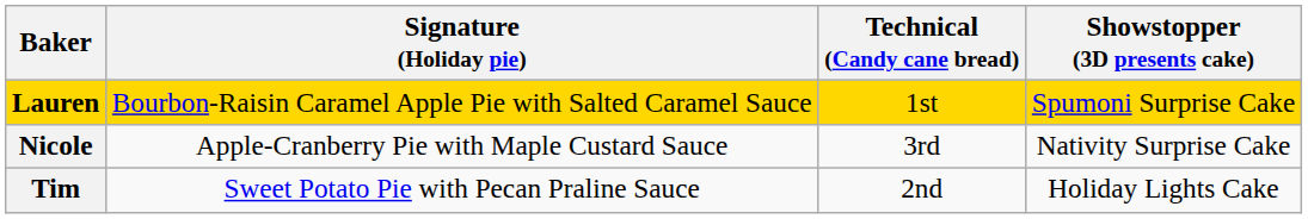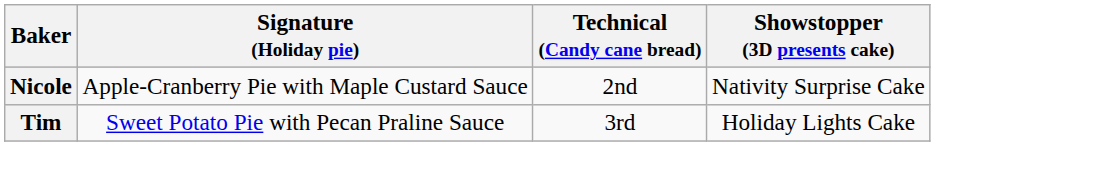 <table class="wikitable sortable" style="text-align:center;">
 <tr>
 <th scope="col">Baker</th>
 <th scope="col" class="unsortable">Signature<br><small>(Holiday <a href='#'>pie</a>)</small></th>
 <th scope="col">Technical<br><small>(<a href='#'>Candy cane</a> bread)</small></th>
 <th scope="col" class="unsortable">Showstopper<br><small>(3D <a href='#'>presents</a> cake)</small></th>
 </tr>
-<tr style="background:gold">
-<th scope="row" style="background:gold">Lauren</th>
-<td><a href='#'>Bourbon</a>-Raisin Caramel Apple Pie with Salted Caramel Sauce</td>
-<td>1st</td>
-<td><a href='#'>Spumoni</a> Surprise Cake</td>
-</tr>
 <tr>
 <th scope="row">Nicole</th>
 <td>Apple-Cranberry Pie with Maple Custard Sauce</td>
-<td>3rd</td>
+<td>2nd</td>
 <td>Nativity Surprise Cake</td>
 </tr>
 <tr>
 <th scope="row">Tim</th>
 <td><a href='#'>Sweet Potato Pie</a> with Pecan Praline Sauce</td>
-<td>2nd</td>
+<td>3rd</td>
 <td>Holiday Lights Cake</td>
 </tr>
 </table>
